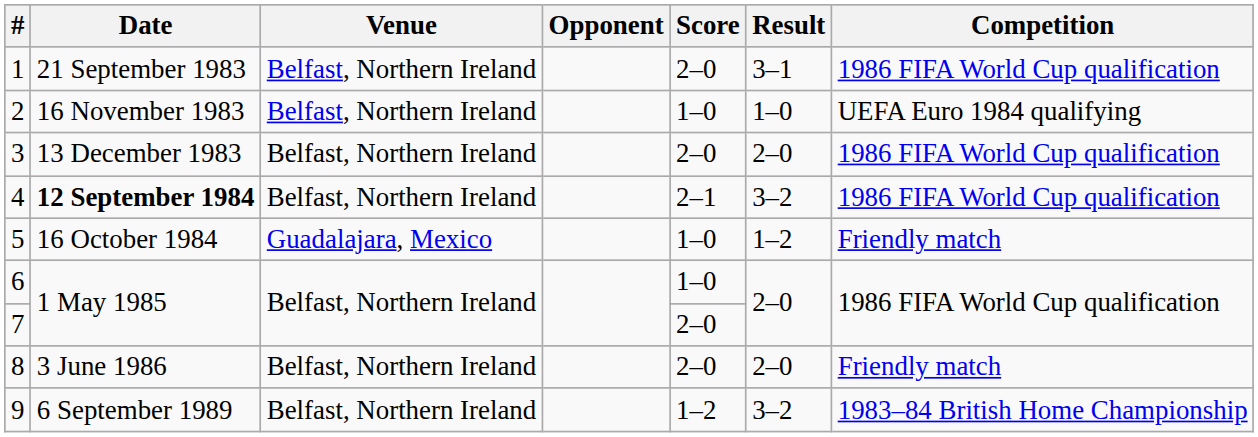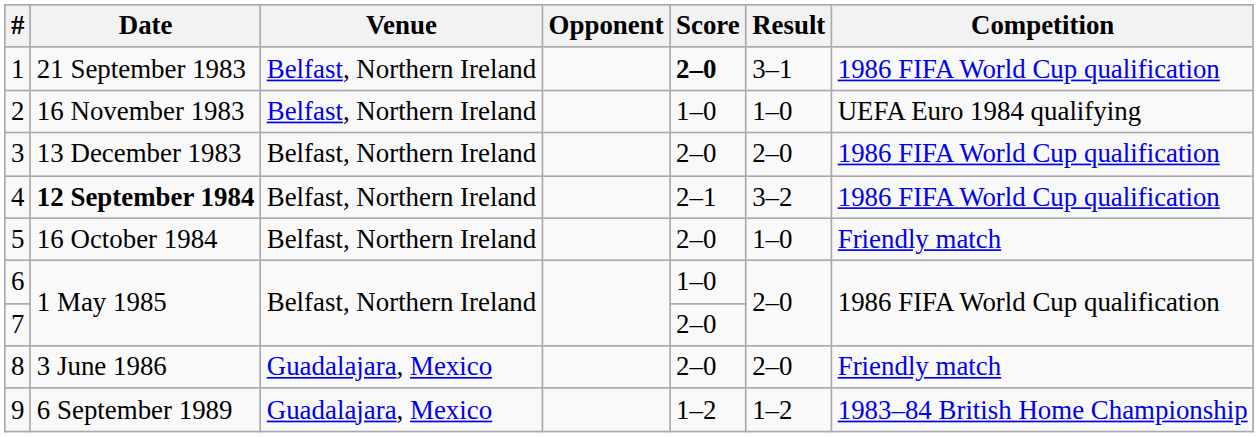 <table class="wikitable">
 <tr>
 <th>#</th>
 <th>Date</th>
 <th>Venue</th>
 <th>Opponent</th>
 <th>Score</th>
 <th>Result</th>
 <th>Competition</th>
 </tr>
 <tr>
 <td>1</td>
 <td>21 September 1983</td>
 <td><a href='#'>Belfast</a>, Northern Ireland</td>
 <td></td>
-<td>2–0</td>
+<td><strong>2–0</strong></td>
 <td>3–1</td>
 <td><a href='#'>1986 FIFA World Cup qualification</a></td>
 </tr>
 <tr>
 <td>2</td>
 <td>16 November 1983</td>
 <td><a href='#'>Belfast</a>, Northern Ireland</td>
 <td></td>
 <td>1–0</td>
 <td>1–0</td>
 <td>UEFA Euro 1984 qualifying</td>
 </tr>
 <tr>
 <td>3</td>
 <td>13 December 1983</td>
 <td>Belfast, Northern Ireland</td>
 <td></td>
 <td>2–0</td>
 <td>2–0</td>
 <td><a href='#'>1986 FIFA World Cup qualification</a></td>
 </tr>
 <tr>
 <td>4</td>
 <td><strong>12 September 1984</strong></td>
 <td>Belfast, Northern Ireland</td>
 <td></td>
 <td>2–1</td>
 <td>3–2</td>
 <td><a href='#'>1986 FIFA World Cup qualification</a></td>
 </tr>
 <tr>
 <td>5</td>
 <td>16 October 1984</td>
-<td><a href='#'>Guadalajara</a>, <a href='#'>Mexico</a></td>
+<td>Belfast, Northern Ireland</td>
 <td></td>
+<td>2–0</td>
 <td>1–0</td>
-<td>1–2</td>
 <td><a href='#'>Friendly match</a></td>
 </tr>
 <tr>
 <td>6</td>
 <td rowspan="2">1 May 1985</td>
 <td rowspan="2">Belfast, Northern Ireland</td>
 <td rowspan="2"></td>
 <td>1–0</td>
 <td rowspan="2">2–0</td>
 <td rowspan="2">1986 FIFA World Cup qualification</td>
 </tr>
 <tr>
 <td>7</td>
 <td>2–0</td>
 </tr>
 <tr>
 <td>8</td>
 <td>3 June 1986</td>
-<td>Belfast, Northern Ireland</td>
+<td><a href='#'>Guadalajara</a>, <a href='#'>Mexico</a></td>
 <td></td>
 <td>2–0</td>
 <td>2–0</td>
 <td><a href='#'>Friendly match</a></td>
 </tr>
 <tr>
 <td>9</td>
 <td>6 September 1989</td>
-<td>Belfast, Northern Ireland</td>
+<td><a href='#'>Guadalajara</a>, <a href='#'>Mexico</a></td>
 <td></td>
 <td>1–2</td>
-<td>3–2</td>
+<td>1–2</td>
 <td><a href='#'>1983–84 British Home Championship</a></td>
 </tr>
 </table>
